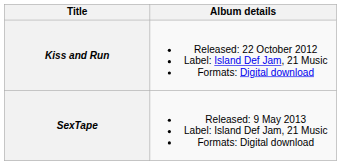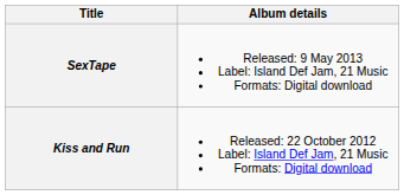 <table class="wikitable plainrowheaders" style="text-align:center;">
 <tr>
 <th scope="col" style="width:14em;">Title</th>
 <th scope="col" style="width:18em;">Album details</th>
 </tr>
 <tr>
+<th scope="row"><em>SexTape</em></th>
+<td><br><ul><li>Released: 9 May 2013</li><li>Label: Island Def Jam, 21 Music</li><li>Formats: Digital download</li></ul></td>
+</tr>
+<tr>
 <th scope="row"><em>Kiss and Run</em></th>
 <td><br><ul><li>Released: 22 October 2012</li><li>Label: <a href='#'>Island Def Jam</a>, 21 Music</li><li>Formats: <a href='#'>Digital download</a></li></ul></td>
 </tr>
-<tr>
-<th scope="row"><em>SexTape</em></th>
-<td><br><ul><li>Released: 9 May 2013</li><li>Label: Island Def Jam, 21 Music</li><li>Formats: Digital download</li></ul></td>
-</tr>
 </table>
